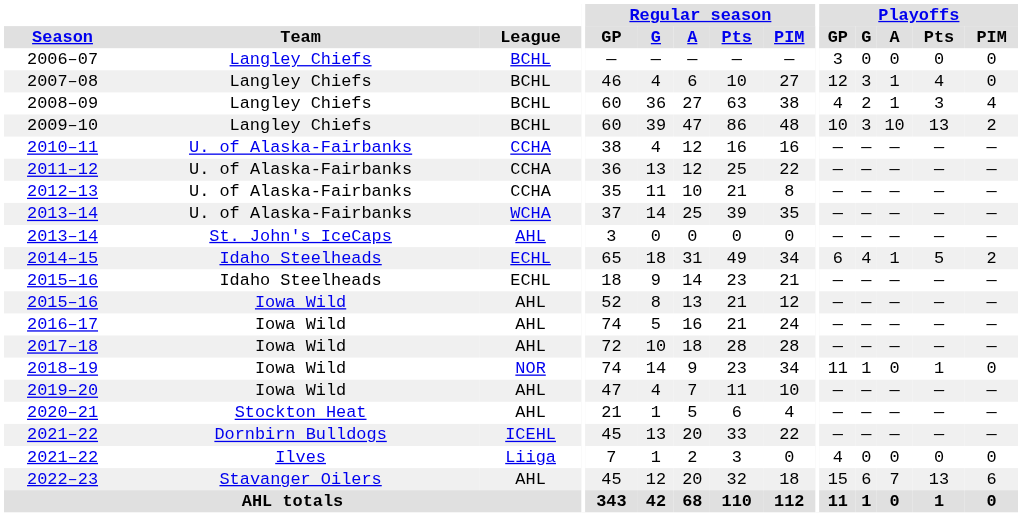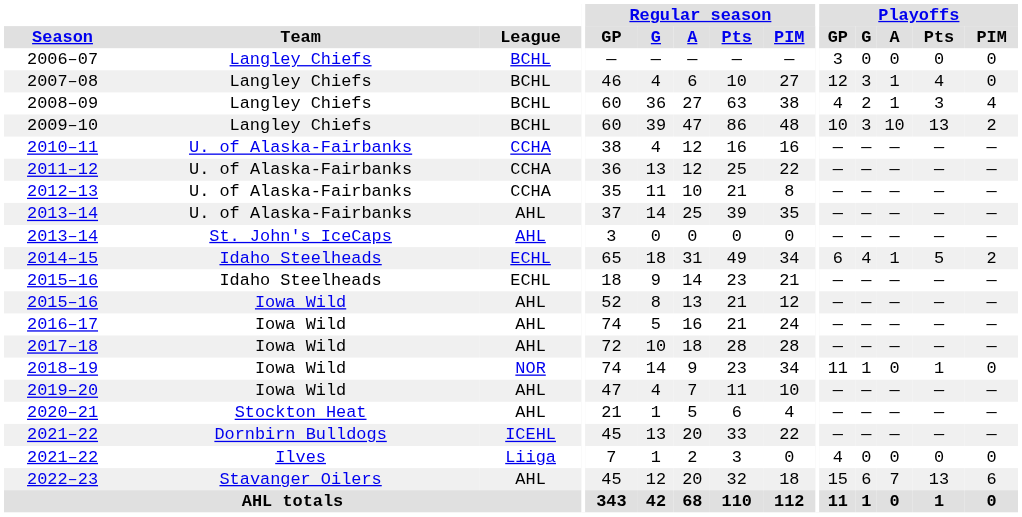 <table border="0" cellpadding="1" cellspacing="0" style="text-align:center; width:60em">
 <tr bgcolor="#e0e0e0">
 <th colspan="3" bgcolor="#ffffff"></th>
 <th rowspan="99" bgcolor="#ffffff"></th>
 <th colspan="5"><a href='#'>Regular season</a></th>
 <th rowspan="99" bgcolor="#ffffff"></th>
 <th colspan="5"><a href='#'>Playoffs</a></th>
 </tr>
 <tr bgcolor="#e0e0e0">
 <th><a href='#'>Season</a></th>
 <th>Team</th>
 <th>League</th>
 <th>GP</th>
 <th><a href='#'>G</a></th>
 <th><a href='#'>A</a></th>
 <th><a href='#'>Pts</a></th>
 <th><a href='#'>PIM</a></th>
 <th>GP</th>
 <th>G</th>
 <th>A</th>
 <th>Pts</th>
 <th>PIM</th>
 </tr>
 <tr>
 <td>2006–07</td>
 <td><a href='#'>Langley Chiefs</a></td>
 <td><a href='#'>BCHL</a></td>
 <td>—</td>
 <td>—</td>
 <td>—</td>
 <td>—</td>
 <td>—</td>
 <td>3</td>
 <td>0</td>
 <td>0</td>
 <td>0</td>
 <td>0</td>
 </tr>
 <tr bgcolor="#f0f0f0">
 <td>2007–08</td>
 <td>Langley Chiefs</td>
 <td>BCHL</td>
 <td>46</td>
 <td>4</td>
 <td>6</td>
 <td>10</td>
 <td>27</td>
 <td>12</td>
 <td>3</td>
 <td>1</td>
 <td>4</td>
 <td>0</td>
 </tr>
 <tr>
 <td>2008–09</td>
 <td>Langley Chiefs</td>
 <td>BCHL</td>
 <td>60</td>
 <td>36</td>
 <td>27</td>
 <td>63</td>
 <td>38</td>
 <td>4</td>
 <td>2</td>
 <td>1</td>
 <td>3</td>
 <td>4</td>
 </tr>
 <tr bgcolor="#f0f0f0">
 <td>2009–10</td>
 <td>Langley Chiefs</td>
 <td>BCHL</td>
 <td>60</td>
 <td>39</td>
 <td>47</td>
 <td>86</td>
 <td>48</td>
 <td>10</td>
 <td>3</td>
 <td>10</td>
 <td>13</td>
 <td>2</td>
 </tr>
 <tr>
 <td><a href='#'>2010–11</a></td>
 <td><a href='#'>U. of Alaska-Fairbanks</a></td>
 <td><a href='#'>CCHA</a></td>
 <td>38</td>
 <td>4</td>
 <td>12</td>
 <td>16</td>
 <td>16</td>
 <td>—</td>
 <td>—</td>
 <td>—</td>
 <td>—</td>
 <td>—</td>
 </tr>
 <tr bgcolor="#f0f0f0">
 <td><a href='#'>2011–12</a></td>
 <td>U. of Alaska-Fairbanks</td>
 <td>CCHA</td>
 <td>36</td>
 <td>13</td>
 <td>12</td>
 <td>25</td>
 <td>22</td>
 <td>—</td>
 <td>—</td>
 <td>—</td>
 <td>—</td>
 <td>—</td>
 </tr>
 <tr>
 <td><a href='#'>2012–13</a></td>
 <td>U. of Alaska-Fairbanks</td>
 <td>CCHA</td>
 <td>35</td>
 <td>11</td>
 <td>10</td>
 <td>21</td>
 <td>8</td>
 <td>—</td>
 <td>—</td>
 <td>—</td>
 <td>—</td>
 <td>—</td>
 </tr>
 <tr bgcolor="#f0f0f0">
 <td><a href='#'>2013–14</a></td>
 <td>U. of Alaska-Fairbanks</td>
-<td><a href='#'>WCHA</a></td>
+<td>AHL</td>
 <td>37</td>
 <td>14</td>
 <td>25</td>
 <td>39</td>
 <td>35</td>
 <td>—</td>
 <td>—</td>
 <td>—</td>
 <td>—</td>
 <td>—</td>
 </tr>
 <tr>
 <td><a href='#'>2013–14</a></td>
 <td><a href='#'>St. John's IceCaps</a></td>
 <td><a href='#'>AHL</a></td>
 <td>3</td>
 <td>0</td>
 <td>0</td>
 <td>0</td>
 <td>0</td>
 <td>—</td>
 <td>—</td>
 <td>—</td>
 <td>—</td>
 <td>—</td>
 </tr>
 <tr bgcolor="#f0f0f0">
 <td><a href='#'>2014–15</a></td>
 <td><a href='#'>Idaho Steelheads</a></td>
 <td><a href='#'>ECHL</a></td>
 <td>65</td>
 <td>18</td>
 <td>31</td>
 <td>49</td>
 <td>34</td>
 <td>6</td>
 <td>4</td>
 <td>1</td>
 <td>5</td>
 <td>2</td>
 </tr>
 <tr>
 <td><a href='#'>2015–16</a></td>
 <td>Idaho Steelheads</td>
 <td>ECHL</td>
 <td>18</td>
 <td>9</td>
 <td>14</td>
 <td>23</td>
 <td>21</td>
 <td>—</td>
 <td>—</td>
 <td>—</td>
 <td>—</td>
 <td>—</td>
 </tr>
 <tr bgcolor="#f0f0f0">
 <td><a href='#'>2015–16</a></td>
 <td><a href='#'>Iowa Wild</a></td>
 <td>AHL</td>
 <td>52</td>
 <td>8</td>
 <td>13</td>
 <td>21</td>
 <td>12</td>
 <td>—</td>
 <td>—</td>
 <td>—</td>
 <td>—</td>
 <td>—</td>
 </tr>
 <tr>
 <td><a href='#'>2016–17</a></td>
 <td>Iowa Wild</td>
 <td>AHL</td>
 <td>74</td>
 <td>5</td>
 <td>16</td>
 <td>21</td>
 <td>24</td>
 <td>—</td>
 <td>—</td>
 <td>—</td>
 <td>—</td>
 <td>—</td>
 </tr>
 <tr bgcolor="#f0f0f0">
 <td><a href='#'>2017–18</a></td>
 <td>Iowa Wild</td>
 <td>AHL</td>
 <td>72</td>
 <td>10</td>
 <td>18</td>
 <td>28</td>
 <td>28</td>
 <td>—</td>
 <td>—</td>
 <td>—</td>
 <td>—</td>
 <td>—</td>
 </tr>
 <tr>
 <td><a href='#'>2018–19</a></td>
 <td>Iowa Wild</td>
 <td><a href='#'>NOR</a></td>
 <td>74</td>
 <td>14</td>
 <td>9</td>
 <td>23</td>
 <td>34</td>
 <td>11</td>
 <td>1</td>
 <td>0</td>
 <td>1</td>
 <td>0</td>
 </tr>
 <tr bgcolor="#f0f0f0">
 <td><a href='#'>2019–20</a></td>
 <td>Iowa Wild</td>
 <td>AHL</td>
 <td>47</td>
 <td>4</td>
 <td>7</td>
 <td>11</td>
 <td>10</td>
 <td>—</td>
 <td>—</td>
 <td>—</td>
 <td>—</td>
 <td>—</td>
 </tr>
 <tr>
 <td><a href='#'>2020–21</a></td>
 <td><a href='#'>Stockton Heat</a></td>
 <td>AHL</td>
 <td>21</td>
 <td>1</td>
 <td>5</td>
 <td>6</td>
 <td>4</td>
 <td>—</td>
 <td>—</td>
 <td>—</td>
 <td>—</td>
 <td>—</td>
 </tr>
 <tr bgcolor="#f0f0f0">
 <td><a href='#'>2021–22</a></td>
 <td><a href='#'>Dornbirn Bulldogs</a></td>
 <td><a href='#'>ICEHL</a></td>
 <td>45</td>
 <td>13</td>
 <td>20</td>
 <td>33</td>
 <td>22</td>
 <td>—</td>
 <td>—</td>
 <td>—</td>
 <td>—</td>
 <td>—</td>
 </tr>
 <tr>
 <td><a href='#'>2021–22</a></td>
 <td><a href='#'>Ilves</a></td>
 <td><a href='#'>Liiga</a></td>
 <td>7</td>
 <td>1</td>
 <td>2</td>
 <td>3</td>
 <td>0</td>
 <td>4</td>
 <td>0</td>
 <td>0</td>
 <td>0</td>
 <td>0</td>
 </tr>
 <tr bgcolor="#f0f0f0">
 <td><a href='#'>2022–23</a></td>
 <td><a href='#'>Stavanger Oilers</a></td>
 <td>AHL</td>
 <td>45</td>
 <td>12</td>
 <td>20</td>
 <td>32</td>
 <td>18</td>
 <td>15</td>
 <td>6</td>
 <td>7</td>
 <td>13</td>
 <td>6</td>
 </tr>
 <tr bgcolor="#e0e0e0">
 <th colspan="3">AHL totals</th>
 <th>343</th>
 <th>42</th>
 <th>68</th>
 <th>110</th>
 <th>112</th>
 <th>11</th>
 <th>1</th>
 <th>0</th>
 <th>1</th>
 <th>0</th>
 </tr>
 </table>
